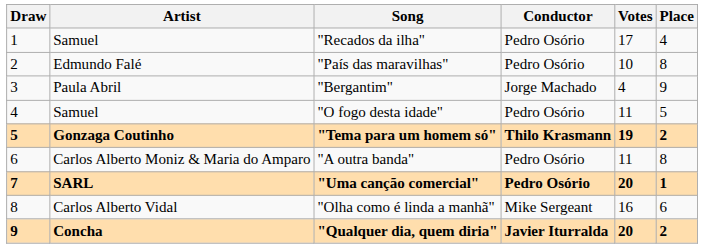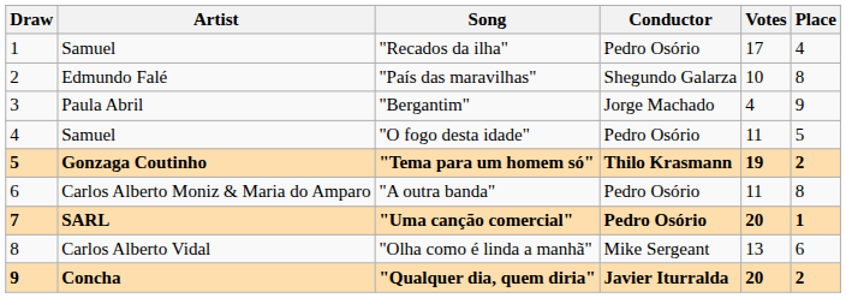 <table class="sortable wikitable" style="margin: 1em auto 1em auto">
 <tr>
 <th>Draw</th>
 <th>Artist</th>
 <th>Song</th>
 <th>Conductor</th>
 <th>Votes</th>
 <th>Place</th>
 </tr>
 <tr>
 <td>1</td>
 <td>Samuel</td>
 <td>"Recados da ilha"</td>
 <td>Pedro Osório</td>
 <td>17</td>
 <td>4</td>
 </tr>
 <tr>
 <td>2</td>
 <td>Edmundo Falé</td>
 <td>"País das maravilhas"</td>
-<td>Pedro Osório</td>
+<td>Shegundo Galarza</td>
 <td>10</td>
 <td>8</td>
 </tr>
 <tr>
 <td>3</td>
 <td>Paula Abril</td>
 <td>"Bergantim"</td>
 <td>Jorge Machado</td>
 <td>4</td>
 <td>9</td>
 </tr>
 <tr>
 <td>4</td>
 <td>Samuel</td>
 <td>"O fogo desta idade"</td>
 <td>Pedro Osório</td>
 <td>11</td>
 <td>5</td>
 </tr>
 <tr style="font-weight:bold; background:#FFDEAD;">
 <td>5</td>
 <td>Gonzaga Coutinho</td>
 <td>"Tema para um homem só"</td>
 <td>Thilo Krasmann</td>
 <td>19</td>
 <td>2</td>
 </tr>
 <tr>
 <td>6</td>
 <td>Carlos Alberto Moniz & Maria do Amparo</td>
 <td>"A outra banda"</td>
 <td>Pedro Osório</td>
 <td>11</td>
 <td>8</td>
 </tr>
 <tr style="font-weight:bold; background:#FFDEAD;">
 <td>7</td>
 <td>SARL</td>
 <td>"Uma canção comercial"</td>
 <td>Pedro Osório</td>
 <td>20</td>
 <td>1</td>
 </tr>
 <tr>
 <td>8</td>
 <td>Carlos Alberto Vidal</td>
 <td>"Olha como é linda a manhã"</td>
 <td>Mike Sergeant</td>
-<td>16</td>
+<td>13</td>
 <td>6</td>
 </tr>
 <tr style="font-weight:bold; background:#FFDEAD;">
 <td>9</td>
 <td>Concha</td>
 <td>"Qualquer dia, quem diria"</td>
 <td>Javier Iturralda</td>
 <td>20</td>
 <td>2</td>
 </tr>
 </table>
